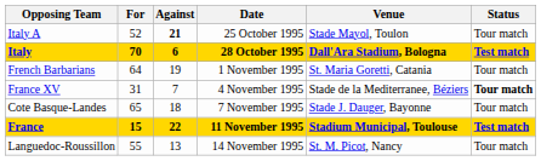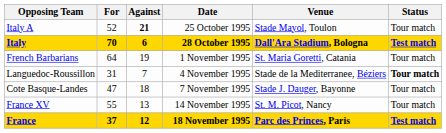 <table class=wikitable>
 <tr>
 <th>Opposing Team</th>
 <th>For</th>
 <th>Against</th>
 <th>Date</th>
 <th>Venue</th>
 <th>Status</th>
 </tr>
 <tr bgcolor=#fdfdfd>
 <td><a href='#'>Italy A</a></td>
 <td align=center width=40>52</td>
 <td align=center width=40><strong>21</strong></td>
 <td width=140 align=right>25 October 1995</td>
 <td><a href='#'>Stade Mayol</a>, Toulon</td>
 <td>Tour match</td>
 </tr>
 <tr bgcolor=gold>
 <td><strong><a href='#'>Italy</a></strong></td>
 <td align=center width=40><strong>70</strong></td>
 <td align=center width=40><strong>6</strong></td>
 <td width=140 align=right><strong>28 October 1995</strong></td>
 <td><strong><a href='#'>Dall'Ara Stadium</a>, Bologna</strong></td>
 <td><strong><a href='#'>Test match</a></strong></td>
 </tr>
 <tr bgcolor=#fdfdfd>
 <td><a href='#'>French Barbarians</a></td>
 <td align=center width=40>64</td>
 <td align=center width=40>19</td>
 <td width=140 align=right>1 November 1995</td>
 <td><a href='#'>St. Maria Goretti</a>, Catania</td>
 <td>Tour match</td>
 </tr>
 <tr bgcolor=#fdfdfd>
-<td><a href='#'>France XV</a></td>
+<td>Languedoc-Roussillon</td>
 <td align=center width=40>31</td>
 <td align=center width=40>7</td>
 <td width=140 align=right>4 November 1995</td>
 <td>Stade de la Mediterranee, <a href='#'>Béziers</a></td>
 <td><strong>Tour match</strong></td>
 </tr>
 <tr bgcolor=#fdfdfd>
 <td>Cote Basque-Landes</td>
-<td align=center width=40>65</td>
+<td align=center width=40>47</td>
 <td align=center width=40>18</td>
 <td width=140 align=right>7 November 1995</td>
 <td><a href='#'>Stade J. Dauger</a>, Bayonne</td>
 <td>Tour match</td>
 </tr>
-<tr bgcolor=gold>
-<td><strong><a href='#'>France</a></strong></td>
-<td align=center width=40><strong>15</strong></td>
-<td align=center width=40><strong>22</strong></td>
-<td width=140 align=right><strong>11 November 1995</strong></td>
-<td><strong><a href='#'>Stadium Municipal</a>, Toulouse</strong></td>
-<td><strong><a href='#'>Test match</a></strong></td>
-</tr>
 <tr bgcolor=#fdfdfd>
-<td>Languedoc-Roussillon</td>
+<td><a href='#'>France XV</a></td>
 <td align=center width=40>55</td>
 <td align=center width=40>13</td>
 <td width=140 align=right>14 November 1995</td>
 <td><a href='#'>St. M. Picot</a>, Nancy</td>
 <td>Tour match</td>
 </tr>
+<tr bgcolor=gold>
+<td><strong><a href='#'>France</a></strong></td>
+<td align=center width=40><strong>37</strong></td>
+<td align=center width=40><strong>12</strong></td>
+<td width=140 align=right><strong>18 November 1995</strong></td>
+<td><strong><a href='#'>Parc des Princes</a>, Paris</strong></td>
+<td><strong><a href='#'>Test match</a></strong></td>
+</tr>
 </table>
